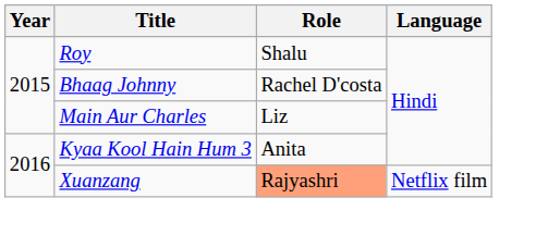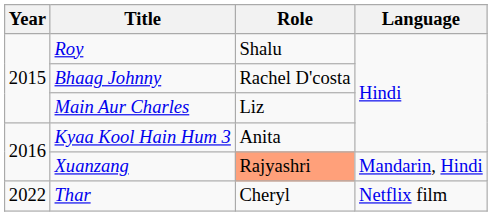 <table class="wikitable sortable plainrowheaders">
 <tr style="background:#ccc; text-align:center;">
 <th scope="col">Year</th>
 <th scope="col">Title</th>
 <th scope="col">Role</th>
 <th scope="col">Language</th>
 </tr>
 <tr>
 <td rowspan="3">2015</td>
 <td scope="row"><em><a href='#'>Roy</a></em></td>
 <td>Shalu</td>
 <td rowspan="4"><a href='#'>Hindi</a></td>
 </tr>
 <tr>
 <td scope="row"><em><a href='#'>Bhaag Johnny</a></em></td>
 <td>Rachel D'costa</td>
 </tr>
 <tr>
 <td scope="row"><em><a href='#'>Main Aur Charles</a></em></td>
 <td>Liz</td>
 </tr>
 <tr>
 <td rowspan="2">2016</td>
 <td scope="row"><em><a href='#'>Kyaa Kool Hain Hum 3</a></em></td>
 <td>Anita</td>
 </tr>
 <tr>
 <td scope="row"><em><a href='#'>Xuanzang</a></em></td>
 <td style="background: lightsalmon;">Rajyashri</td>
+<td><a href='#'>Mandarin</a>, <a href='#'>Hindi</a></td>
+</tr>
+<tr>
+<td>2022</td>
+<td scope="row"><em><a href='#'>Thar</a></em></td>
+<td>Cheryl</td>
 <td><a href='#'>Netflix</a> film</td>
 </tr>
 </table>
